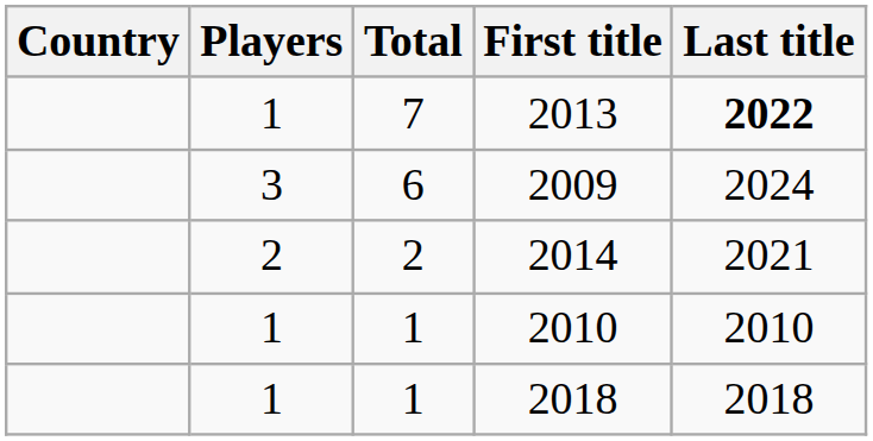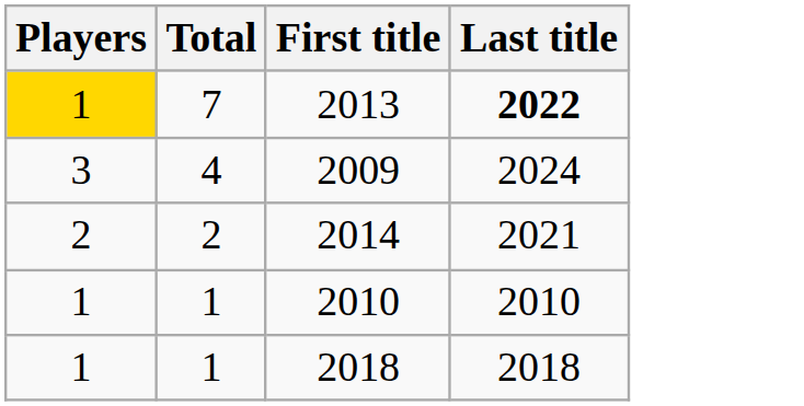 <table class="wikitable" style="text-align: center;">
 <tr>
-<th>Country</th>
 <th>Players</th>
 <th>Total</th>
 <th>First title</th>
 <th>Last title</th>
 </tr>
 <tr>
-<td align="left"></td>
-<td>1</td>
+<td style="background: gold;">1</td>
 <td>7</td>
 <td>2013</td>
 <td><strong>2022</strong></td>
 </tr>
 <tr>
-<td align="left"></td>
 <td>3</td>
-<td>6</td>
+<td>4</td>
 <td>2009</td>
 <td>2024</td>
 </tr>
 <tr>
-<td align="left"></td>
 <td>2</td>
 <td>2</td>
 <td>2014</td>
 <td>2021</td>
 </tr>
 <tr>
-<td align="left"></td>
 <td>1</td>
 <td>1</td>
 <td>2010</td>
 <td>2010</td>
 </tr>
 <tr>
-<td align="left"></td>
 <td>1</td>
 <td>1</td>
 <td>2018</td>
 <td>2018</td>
 </tr>
 </table>
